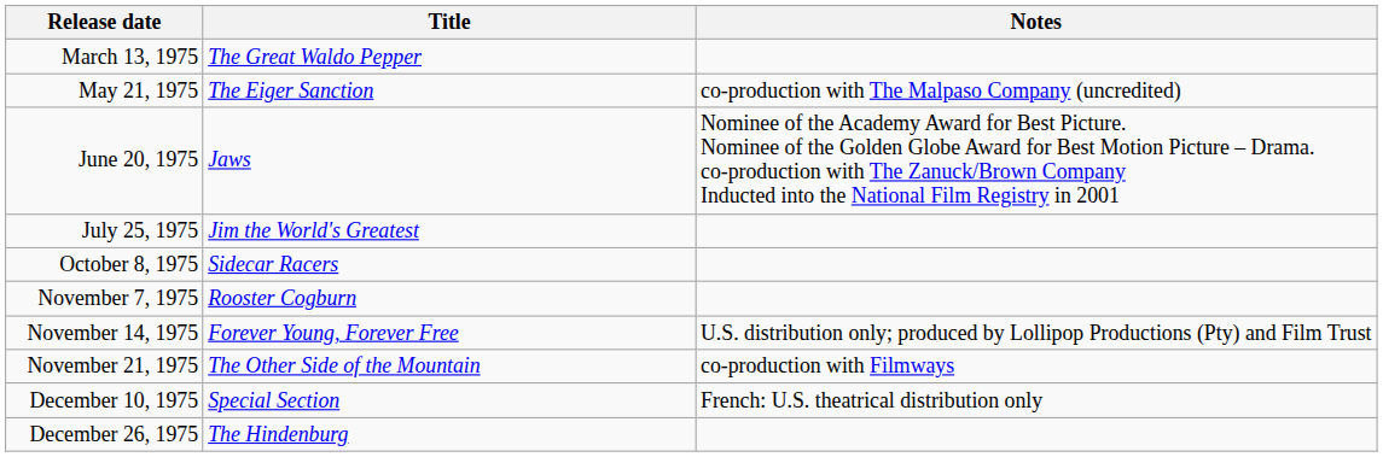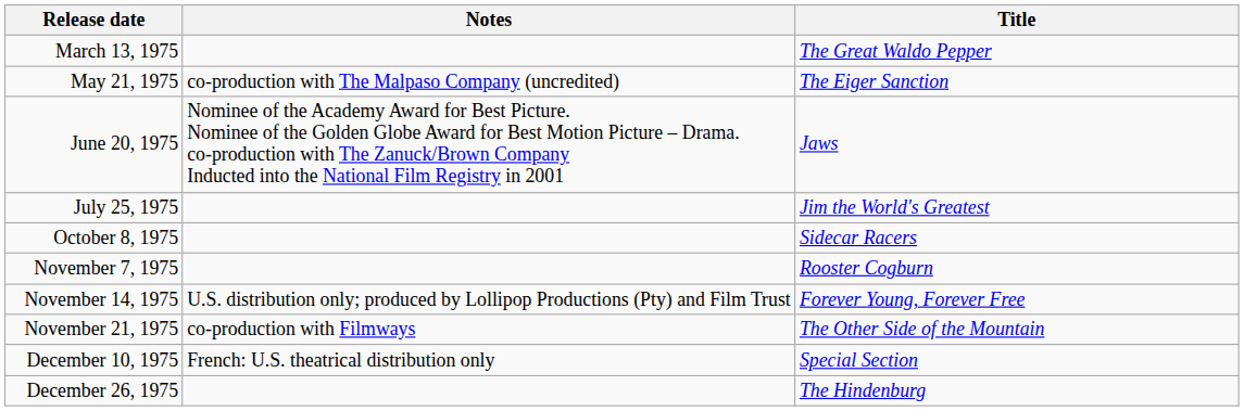 <table class="wikitable sortable">
 <tr>
 <th style="width:8.75em;">Release date</th>
+<th>Notes</th>
 <th style="width:22.5em;">Title</th>
-<th>Notes</th>
 </tr>
 <tr>
 <td style="text-align:right;">March 13, 1975</td>
+<td></td>
 <td><em><a href='#'>The Great Waldo Pepper</a></em></td>
-<td></td>
 </tr>
 <tr>
 <td style="text-align:right;">May 21, 1975</td>
+<td>co-production with <a href='#'>The Malpaso Company</a> (uncredited)</td>
 <td><em><a href='#'>The Eiger Sanction</a></em></td>
-<td>co-production with <a href='#'>The Malpaso Company</a> (uncredited)</td>
 </tr>
 <tr>
 <td style="text-align:right;">June 20, 1975</td>
+<td>Nominee of the Academy Award for Best Picture.<br>Nominee of the Golden Globe Award for Best Motion Picture – Drama.<br> co-production with <a href='#'>The Zanuck/Brown Company</a><br>Inducted into the <a href='#'>National Film Registry</a> in 2001</td>
 <td><em><a href='#'>Jaws</a></em></td>
-<td>Nominee of the Academy Award for Best Picture.<br>Nominee of the Golden Globe Award for Best Motion Picture – Drama.<br> co-production with <a href='#'>The Zanuck/Brown Company</a><br>Inducted into the <a href='#'>National Film Registry</a> in 2001</td>
 </tr>
 <tr>
 <td style="text-align:right;">July 25, 1975</td>
+<td></td>
 <td><em><a href='#'>Jim the World's Greatest</a></em></td>
-<td></td>
 </tr>
 <tr>
 <td style="text-align:right;">October 8, 1975</td>
+<td></td>
 <td><em><a href='#'>Sidecar Racers</a></em></td>
-<td></td>
 </tr>
 <tr>
 <td style="text-align:right;">November 7, 1975</td>
+<td></td>
 <td><em><a href='#'>Rooster Cogburn</a></em></td>
-<td></td>
 </tr>
 <tr>
 <td style="text-align:right;">November 14, 1975</td>
+<td>U.S. distribution only; produced by Lollipop Productions (Pty) and Film Trust</td>
 <td><em><a href='#'>Forever Young, Forever Free</a></em></td>
-<td>U.S. distribution only; produced by Lollipop Productions (Pty) and Film Trust</td>
 </tr>
 <tr>
 <td style="text-align:right;">November 21, 1975</td>
+<td>co-production with <a href='#'>Filmways</a></td>
 <td><em><a href='#'>The Other Side of the Mountain</a></em></td>
-<td>co-production with <a href='#'>Filmways</a></td>
 </tr>
 <tr>
 <td style="text-align:right;">December 10, 1975</td>
+<td>French: U.S. theatrical distribution only</td>
 <td><em><a href='#'>Special Section</a></em></td>
-<td>French: U.S. theatrical distribution only</td>
 </tr>
 <tr>
 <td style="text-align:right;">December 26, 1975</td>
+<td></td>
 <td><em><a href='#'>The Hindenburg</a></em></td>
-<td></td>
 </tr>
 </table>
